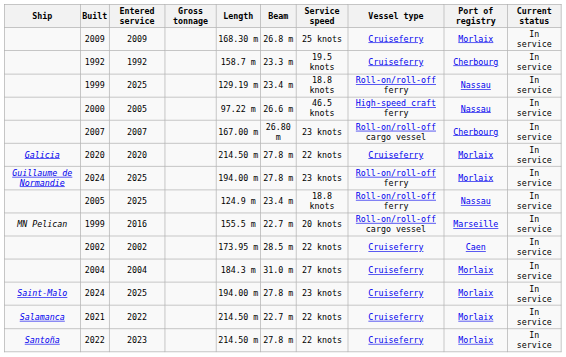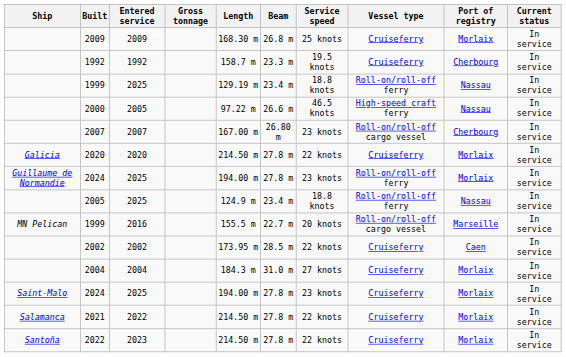 <table class="wikitable sortable" style="text-align:center;">
 <tr>
 <th>Ship</th>
 <th>Built</th>
 <th>Entered service</th>
 <th>Gross tonnage</th>
 <th>Length</th>
 <th>Beam</th>
 <th>Service speed</th>
 <th>Vessel type</th>
 <th>Port of registry</th>
 <th>Current status</th>
 </tr>
 <tr>
 <td></td>
 <td>2009</td>
 <td>2009</td>
 <td></td>
 <td>168.30 m</td>
 <td>26.8 m</td>
 <td>25 knots</td>
 <td><a href='#'>Cruiseferry</a></td>
 <td><a href='#'>Morlaix</a></td>
 <td>In service</td>
 </tr>
 <tr>
 <td></td>
 <td>1992</td>
 <td>1992</td>
 <td></td>
 <td>158.7 m</td>
 <td>23.3 m</td>
 <td>19.5 knots</td>
 <td><a href='#'>Cruiseferry</a></td>
 <td><a href='#'>Cherbourg</a></td>
 <td>In service</td>
 </tr>
 <tr>
 <td></td>
 <td>1999</td>
 <td>2025</td>
 <td></td>
 <td>129.19 m</td>
 <td>23.4 m</td>
 <td>18.8 knots</td>
 <td><a href='#'>Roll-on/roll-off</a> ferry</td>
 <td><a href='#'>Nassau</a></td>
 <td>In service</td>
 </tr>
 <tr>
 <td></td>
 <td>2000</td>
 <td>2005</td>
 <td></td>
 <td>97.22 m</td>
 <td>26.6 m</td>
 <td>46.5 knots</td>
 <td><a href='#'>High-speed craft</a> ferry</td>
 <td><a href='#'>Nassau</a></td>
 <td>In service</td>
 </tr>
 <tr>
 <td></td>
 <td>2007</td>
 <td>2007</td>
 <td></td>
 <td>167.00 m</td>
 <td>26.80 m</td>
 <td>23 knots</td>
 <td><a href='#'>Roll-on/roll-off</a> cargo vessel</td>
 <td><a href='#'>Cherbourg</a></td>
 <td>In service</td>
 </tr>
 <tr>
 <td><a href='#'><em>Galicia</em></a></td>
 <td>2020</td>
 <td>2020</td>
 <td></td>
 <td>214.50 m</td>
 <td>27.8 m</td>
 <td>22 knots</td>
 <td><a href='#'>Cruiseferry</a></td>
 <td><a href='#'>Morlaix</a></td>
 <td>In service</td>
 </tr>
 <tr>
 <td><em><a href='#'>Guillaume de Normandie</a></em></td>
 <td>2024</td>
 <td>2025</td>
 <td></td>
 <td>194.00 m</td>
 <td>27.8 m</td>
 <td>23 knots</td>
 <td><a href='#'>Roll-on/roll-off</a> ferry</td>
 <td><a href='#'>Morlaix</a></td>
 <td>In service</td>
 </tr>
 <tr>
 <td></td>
 <td>2005</td>
 <td>2025</td>
 <td></td>
 <td>124.9 m</td>
 <td>23.4 m</td>
 <td>18.8 knots</td>
 <td><a href='#'>Roll-on/roll-off</a> ferry</td>
 <td><a href='#'>Nassau</a></td>
 <td>In service</td>
 </tr>
 <tr>
 <td><em>MN Pelican</em></td>
 <td>1999</td>
 <td>2016</td>
 <td></td>
 <td>155.5 m</td>
 <td>22.7 m</td>
 <td>20 knots</td>
 <td><a href='#'>Roll-on/roll-off</a> cargo vessel</td>
 <td><a href='#'>Marseille</a></td>
 <td>In service</td>
 </tr>
 <tr>
 <td></td>
 <td>2002</td>
 <td>2002</td>
 <td></td>
 <td>173.95 m</td>
 <td>28.5 m</td>
 <td>22 knots</td>
 <td><a href='#'>Cruiseferry</a></td>
 <td><a href='#'>Caen</a></td>
 <td>In service</td>
 </tr>
 <tr>
 <td></td>
 <td>2004</td>
 <td>2004</td>
 <td></td>
 <td>184.3 m</td>
 <td>31.0 m</td>
 <td>27 knots</td>
 <td><a href='#'>Cruiseferry</a></td>
 <td><a href='#'>Morlaix</a></td>
 <td>In service</td>
 </tr>
 <tr>
 <td><a href='#'><em>Saint-Malo</em></a></td>
 <td>2024</td>
 <td>2025</td>
 <td></td>
 <td>194.00 m</td>
 <td>27.8 m</td>
 <td>23 knots</td>
 <td><a href='#'>Cruiseferry</a></td>
 <td><a href='#'>Morlaix</a></td>
 <td>In service</td>
 </tr>
 <tr>
 <td><a href='#'><em>Salamanca</em></a></td>
 <td>2021</td>
 <td>2022</td>
 <td></td>
 <td>214.50 m</td>
-<td>22.7 m</td>
+<td>27.8 m</td>
 <td>22 knots</td>
 <td><a href='#'>Cruiseferry</a></td>
 <td><a href='#'>Morlaix</a></td>
 <td>In service</td>
 </tr>
 <tr>
 <td><a href='#'><em>Santoña</em></a></td>
 <td>2022</td>
 <td>2023</td>
 <td></td>
 <td>214.50 m</td>
 <td>27.8 m</td>
 <td>22 knots</td>
 <td><a href='#'>Cruiseferry</a></td>
 <td><a href='#'>Morlaix</a></td>
 <td>In service</td>
 </tr>
 </table>
